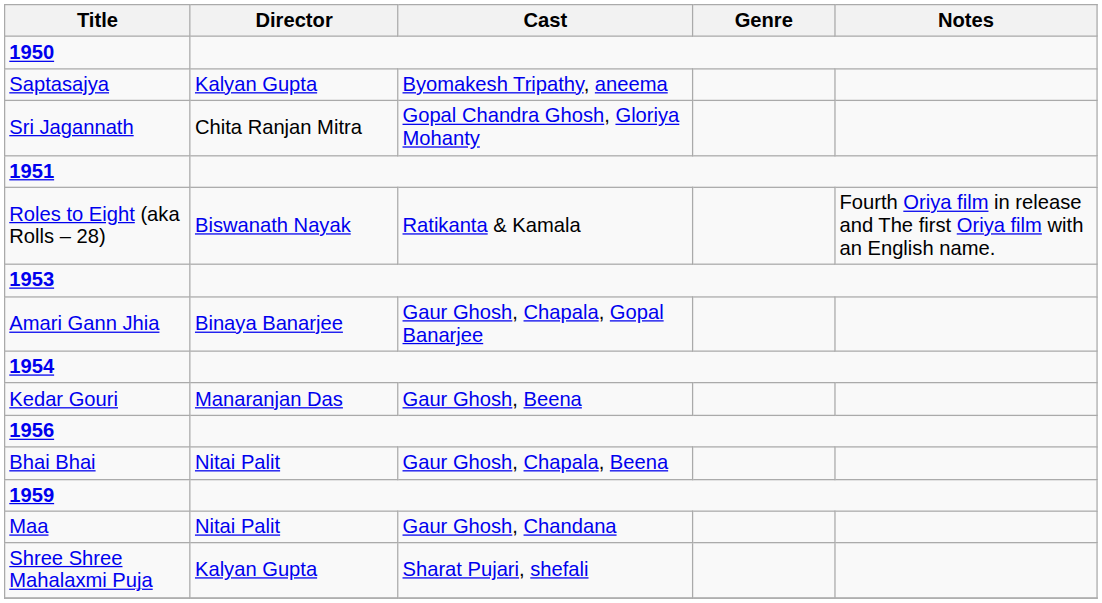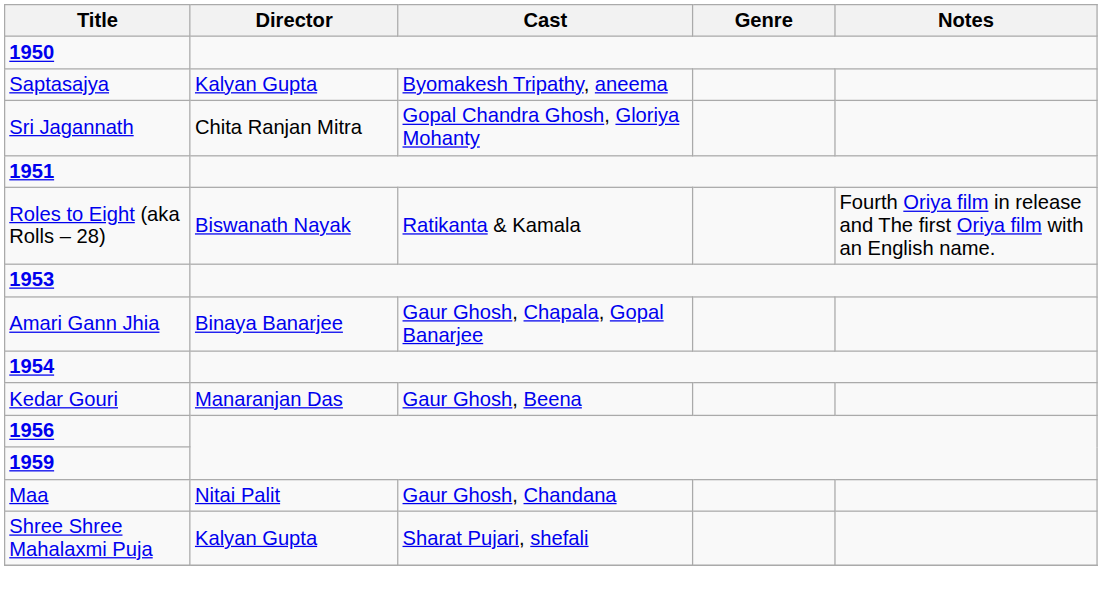 <table class="wikitable">
 <tr>
 <th width=17%>Title</th>
 <th width=19%>Director</th>
 <th width=27%>Cast</th>
 <th width=13%>Genre</th>
 <th width=24%>Notes</th>
 </tr>
 <tr>
 <td><strong><a href='#'>1950</a></strong></td>
 </tr>
 <tr>
 <td><a href='#'>Saptasajya</a></td>
 <td><a href='#'>Kalyan Gupta</a></td>
 <td><a href='#'>Byomakesh Tripathy</a>, <a href='#'>aneema</a></td>
 <td></td>
 <td></td>
 </tr>
 <tr>
 <td><a href='#'>Sri Jagannath</a></td>
 <td>Chita Ranjan Mitra</td>
 <td><a href='#'>Gopal Chandra Ghosh</a>, <a href='#'>Gloriya Mohanty</a></td>
 <td></td>
 <td></td>
 </tr>
 <tr>
 <td><strong><a href='#'>1951</a></strong></td>
 </tr>
 <tr>
 <td><a href='#'>Roles to Eight</a> (aka  Rolls – 28)</td>
 <td><a href='#'>Biswanath Nayak</a></td>
 <td><a href='#'>Ratikanta</a> & Kamala</td>
 <td Social></td>
 <td>Fourth <a href='#'>Oriya film</a> in release and The first <a href='#'>Oriya film</a> with an English name.</td>
 </tr>
 <tr>
 <td><strong><a href='#'>1953</a></strong></td>
 </tr>
 <tr>
 <td><a href='#'>Amari Gann Jhia</a></td>
 <td><a href='#'>Binaya Banarjee</a></td>
 <td><a href='#'>Gaur Ghosh</a>, <a href='#'>Chapala</a>, <a href='#'>Gopal Banarjee</a></td>
 <td></td>
 <td></td>
 </tr>
 <tr>
 <td><strong><a href='#'>1954</a></strong></td>
 </tr>
 <tr>
 <td><a href='#'>Kedar Gouri</a></td>
 <td><a href='#'>Manaranjan Das</a></td>
 <td><a href='#'>Gaur Ghosh</a>, <a href='#'>Beena</a></td>
 <td></td>
 <td></td>
 </tr>
 <tr>
 <td><strong><a href='#'>1956</a></strong></td>
 </tr>
 <tr>
-<td><a href='#'>Bhai Bhai</a></td>
-<td><a href='#'>Nitai Palit</a></td>
-<td><a href='#'>Gaur Ghosh</a>, <a href='#'>Chapala</a>, <a href='#'>Beena</a></td>
-<td></td>
-<td></td>
-</tr>
-<tr>
 <td><strong><a href='#'>1959</a></strong></td>
 </tr>
 <tr>
 <td><a href='#'>Maa</a></td>
 <td><a href='#'>Nitai Palit</a></td>
 <td><a href='#'>Gaur Ghosh</a>, <a href='#'>Chandana</a></td>
 <td></td>
 <td></td>
 </tr>
 <tr>
 <td><a href='#'>Shree Shree Mahalaxmi Puja</a></td>
 <td><a href='#'>Kalyan Gupta</a></td>
 <td><a href='#'>Sharat Pujari</a>, <a href='#'>shefali</a></td>
 <td Mythological></td>
 <td></td>
 </tr>
 <tr>
 </tr>
 </table>
